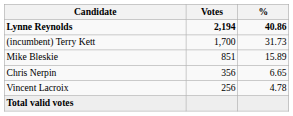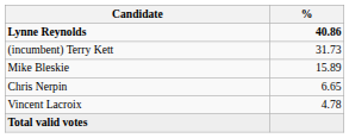 <table style="width:475px;" class="wikitable">
 <tr>
 <th align="center">Candidate</th>
-<th align="center">Votes</th>
 <th align="center">%</th>
 </tr>
 <tr>
 <td align="left"><strong>Lynne Reynolds</strong></td>
-<td align="right"><strong>2,194</strong></td>
 <td align="right"><strong>40.86</strong></td>
 </tr>
 <tr>
 <td align="left">(incumbent) Terry Kett</td>
-<td align="right">1,700</td>
 <td align="right">31.73</td>
 </tr>
 <tr>
 <td align="left">Mike Bleskie</td>
-<td align="right">851</td>
 <td align="right">15.89</td>
 </tr>
 <tr>
 <td align="left">Chris Nerpin</td>
-<td align="right">356</td>
 <td align="right">6.65</td>
 </tr>
 <tr>
 <td align="left">Vincent Lacroix</td>
-<td align="right">256</td>
 <td align="right">4.78</td>
 </tr>
 <tr bgcolor="#EEEEEE">
 <td align="left"><strong>Total valid votes</strong></td>
 <td align="right"></td>
-<td align="right"></td>
 </tr>
 </table>
